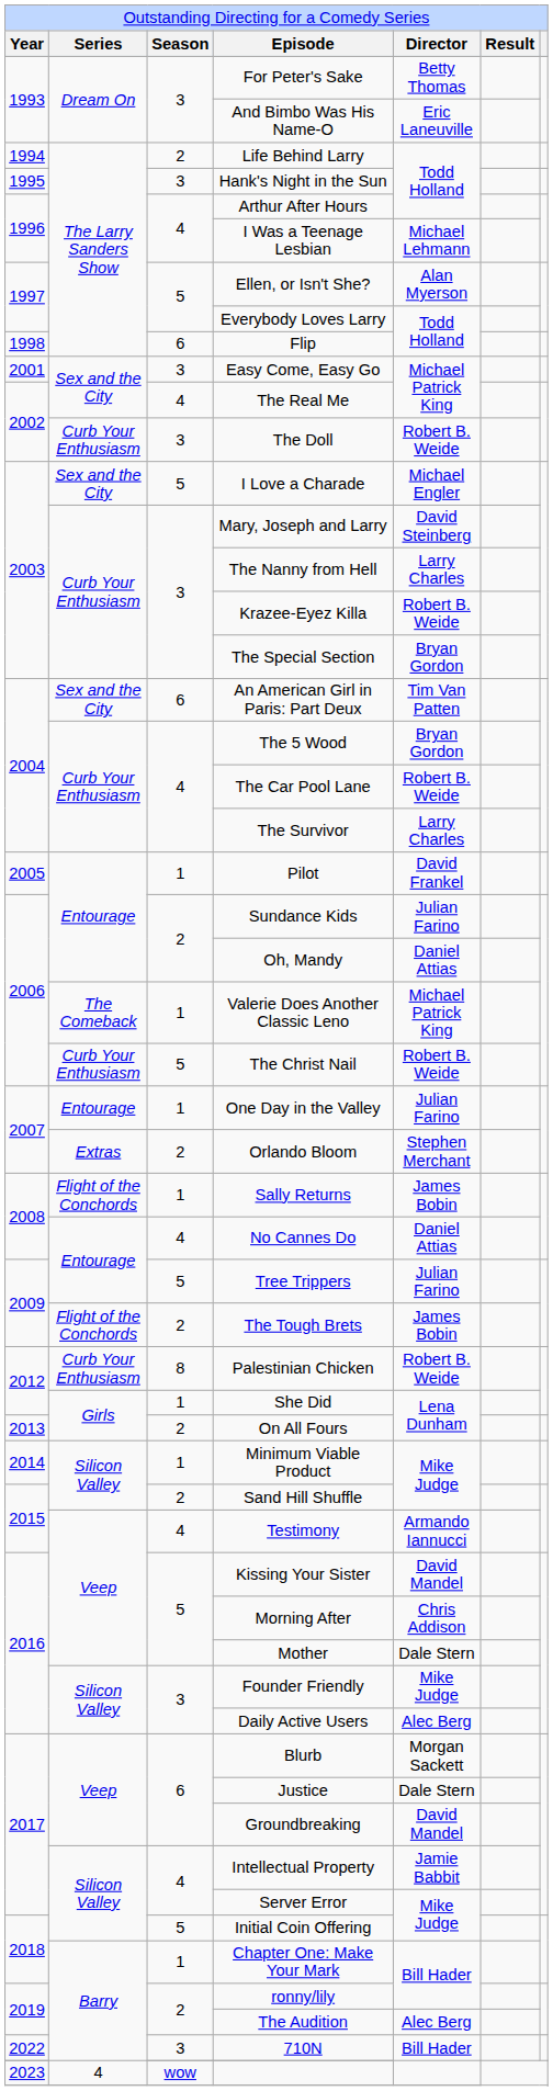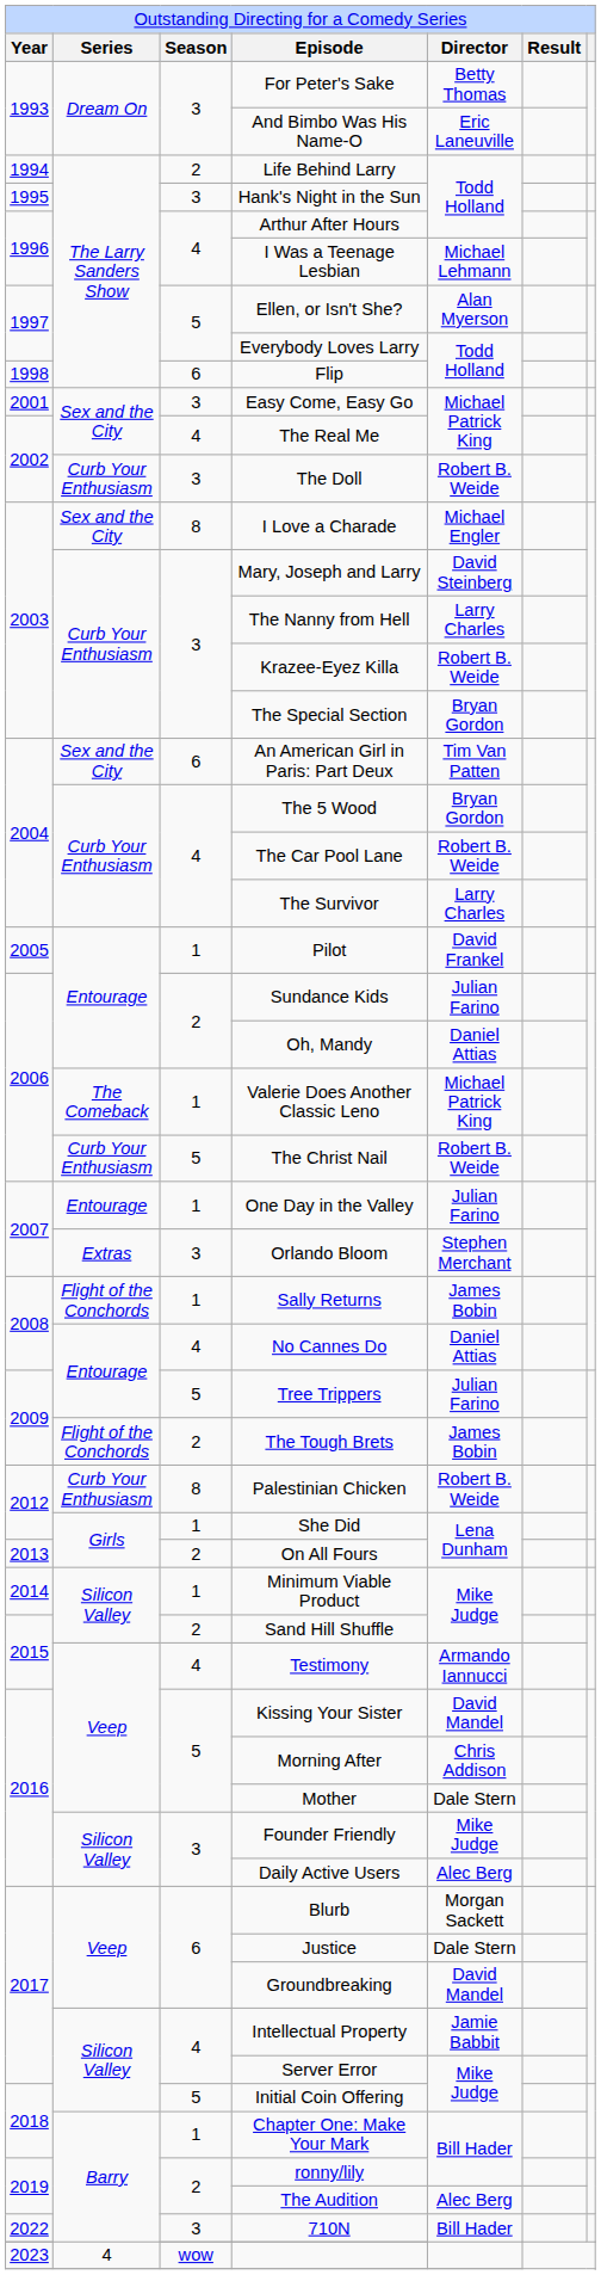 <table class="wikitable plainrowheaders" style="text-align: center; font-size: 90%" width=55%>
 <tr ---- bgcolor="#bfd7ff">
 <td colspan=7 align=center><a href='#'>Outstanding Directing for a Comedy Series</a></td>
 </tr>
 <tr ---- bgcolor="#bfd7ff">
 <th scope="col" style="width:1%;">Year</th>
 <th scope="col" style="width:12%;">Series</th>
 <th scope="col" style="width:1%;">Season</th>
 <th scope="col" style="width:30%;">Episode</th>
 <th scope="col" style="width:12%;">Director</th>
 <th scope="col" style="width:5%;">Result</th>
 <th scope="col" style="width:1%;"></th>
 </tr>
 <tr>
 <td rowspan="2"><a href='#'>1993</a></td>
 <td rowspan="2"><em><a href='#'>Dream On</a></em></td>
 <td rowspan="2">3</td>
 <td>For Peter's Sake</td>
 <td><a href='#'>Betty Thomas</a></td>
 <td></td>
 <td rowspan="2"></td>
 </tr>
 <tr>
 <td>And Bimbo Was His Name-O</td>
 <td><a href='#'>Eric Laneuville</a></td>
 <td></td>
 </tr>
 <tr>
 <td><a href='#'>1994</a></td>
 <td rowspan="7"><em><a href='#'>The Larry Sanders Show</a></em></td>
 <td>2</td>
 <td>Life Behind Larry</td>
 <td rowspan="3"><a href='#'>Todd Holland</a></td>
 <td></td>
 <td></td>
 </tr>
 <tr>
 <td><a href='#'>1995</a></td>
 <td>3</td>
 <td>Hank's Night in the Sun</td>
 <td></td>
 <td></td>
 </tr>
 <tr>
 <td rowspan="2"><a href='#'>1996</a></td>
 <td rowspan="2">4</td>
 <td>Arthur After Hours</td>
 <td></td>
 <td rowspan="2"></td>
 </tr>
 <tr>
 <td>I Was a Teenage Lesbian</td>
 <td><a href='#'>Michael Lehmann</a></td>
 <td></td>
 </tr>
 <tr>
 <td rowspan="2"><a href='#'>1997</a></td>
 <td rowspan="2">5</td>
 <td>Ellen, or Isn't She?</td>
 <td><a href='#'>Alan Myerson</a></td>
 <td></td>
 <td rowspan="2"></td>
 </tr>
 <tr>
 <td>Everybody Loves Larry</td>
 <td rowspan="2"><a href='#'>Todd Holland</a></td>
 <td></td>
 </tr>
 <tr>
 <td><a href='#'>1998</a></td>
 <td>6</td>
 <td>Flip</td>
 <td></td>
 <td></td>
 </tr>
 <tr>
 <td><a href='#'>2001</a></td>
 <td rowspan="2"><em><a href='#'>Sex and the City</a></em></td>
 <td>3</td>
 <td>Easy Come, Easy Go</td>
 <td rowspan="2"><a href='#'>Michael Patrick King</a></td>
 <td></td>
 <td></td>
 </tr>
 <tr>
 <td rowspan="2"><a href='#'>2002</a></td>
 <td>4</td>
 <td>The Real Me</td>
 <td></td>
 <td rowspan="2"></td>
 </tr>
 <tr>
 <td><em><a href='#'>Curb Your Enthusiasm</a></em></td>
 <td>3</td>
 <td>The Doll</td>
 <td><a href='#'>Robert B. Weide</a></td>
 <td></td>
 </tr>
 <tr>
 <td rowspan="5"><a href='#'>2003</a></td>
 <td><em><a href='#'>Sex and the City</a></em></td>
-<td>5</td>
+<td>8</td>
 <td>I Love a Charade</td>
 <td><a href='#'>Michael Engler</a></td>
 <td></td>
 <td rowspan="5"></td>
 </tr>
 <tr>
 <td rowspan="4"><em><a href='#'>Curb Your Enthusiasm</a></em></td>
 <td rowspan="4">3</td>
 <td>Mary, Joseph and Larry</td>
 <td><a href='#'>David Steinberg</a></td>
 <td></td>
 </tr>
 <tr>
 <td>The Nanny from Hell</td>
 <td><a href='#'>Larry Charles</a></td>
 <td></td>
 </tr>
 <tr>
 <td>Krazee-Eyez Killa</td>
 <td><a href='#'>Robert B. Weide</a></td>
 <td></td>
 </tr>
 <tr>
 <td>The Special Section</td>
 <td><a href='#'>Bryan Gordon</a></td>
 <td></td>
 </tr>
 <tr>
 <td rowspan="4"><a href='#'>2004</a></td>
 <td><em><a href='#'>Sex and the City</a></em></td>
 <td>6</td>
 <td>An American Girl in Paris: Part Deux</td>
 <td><a href='#'>Tim Van Patten</a></td>
 <td></td>
 <td rowspan="4"></td>
 </tr>
 <tr>
 <td rowspan="3"><em><a href='#'>Curb Your Enthusiasm</a></em></td>
 <td rowspan="3">4</td>
 <td>The 5 Wood</td>
 <td><a href='#'>Bryan Gordon</a></td>
 <td></td>
 </tr>
 <tr>
 <td>The Car Pool Lane</td>
 <td><a href='#'>Robert B. Weide</a></td>
 <td></td>
 </tr>
 <tr>
 <td>The Survivor</td>
 <td><a href='#'>Larry Charles</a></td>
 <td></td>
 </tr>
 <tr>
 <td><a href='#'>2005</a></td>
 <td rowspan="3"><em><a href='#'>Entourage</a></em></td>
 <td>1</td>
 <td>Pilot</td>
 <td><a href='#'>David Frankel</a></td>
 <td></td>
 <td></td>
 </tr>
 <tr>
 <td rowspan="4"><a href='#'>2006</a></td>
 <td rowspan="2">2</td>
 <td>Sundance Kids</td>
 <td><a href='#'>Julian Farino</a></td>
 <td></td>
 <td rowspan="4"></td>
 </tr>
 <tr>
 <td>Oh, Mandy</td>
 <td><a href='#'>Daniel Attias</a></td>
 <td></td>
 </tr>
 <tr>
 <td><em><a href='#'>The Comeback</a></em></td>
 <td>1</td>
 <td>Valerie Does Another Classic Leno</td>
 <td><a href='#'>Michael Patrick King</a></td>
 <td></td>
 </tr>
 <tr>
 <td><em><a href='#'>Curb Your Enthusiasm</a></em></td>
 <td>5</td>
 <td>The Christ Nail</td>
 <td><a href='#'>Robert B. Weide</a></td>
 <td></td>
 </tr>
 <tr>
 <td rowspan="2"><a href='#'>2007</a></td>
 <td><em><a href='#'>Entourage</a></em></td>
 <td>1</td>
 <td>One Day in the Valley</td>
 <td><a href='#'>Julian Farino</a></td>
 <td></td>
 <td rowspan="2"></td>
 </tr>
 <tr>
 <td><em><a href='#'>Extras</a></em></td>
-<td>2</td>
+<td>3</td>
 <td>Orlando Bloom</td>
 <td><a href='#'>Stephen Merchant</a></td>
 <td></td>
 </tr>
 <tr>
 <td rowspan="2"><a href='#'>2008</a></td>
 <td><em><a href='#'>Flight of the Conchords</a></em></td>
 <td>1</td>
 <td><a href='#'>Sally Returns</a></td>
 <td><a href='#'>James Bobin</a></td>
 <td></td>
 <td rowspan="2"></td>
 </tr>
 <tr>
 <td rowspan="2"><em><a href='#'>Entourage</a></em></td>
 <td>4</td>
 <td><a href='#'>No Cannes Do</a></td>
 <td><a href='#'>Daniel Attias</a></td>
 <td></td>
 </tr>
 <tr>
 <td rowspan="2"><a href='#'>2009</a></td>
 <td>5</td>
 <td><a href='#'>Tree Trippers</a></td>
 <td><a href='#'>Julian Farino</a></td>
 <td></td>
 <td rowspan="2"></td>
 </tr>
 <tr>
 <td><em><a href='#'>Flight of the Conchords</a></em></td>
 <td>2</td>
 <td><a href='#'>The Tough Brets</a></td>
 <td><a href='#'>James Bobin</a></td>
 <td></td>
 </tr>
 <tr>
 <td rowspan="2"><a href='#'>2012</a></td>
 <td><em><a href='#'>Curb Your Enthusiasm</a></em></td>
 <td>8</td>
 <td>Palestinian Chicken</td>
 <td><a href='#'>Robert B. Weide</a></td>
 <td></td>
 <td rowspan="2"></td>
 </tr>
 <tr>
 <td rowspan="2"><em><a href='#'>Girls</a></em></td>
 <td>1</td>
 <td>She Did</td>
 <td rowspan="2"><a href='#'>Lena Dunham</a></td>
 <td></td>
 </tr>
 <tr>
 <td><a href='#'>2013</a></td>
 <td>2</td>
 <td>On All Fours</td>
 <td></td>
 <td></td>
 </tr>
 <tr>
 <td><a href='#'>2014</a></td>
 <td rowspan="2"><em><a href='#'>Silicon Valley</a></em></td>
 <td>1</td>
 <td>Minimum Viable Product</td>
 <td rowspan="2"><a href='#'>Mike Judge</a></td>
 <td></td>
 <td></td>
 </tr>
 <tr>
 <td rowspan="2"><a href='#'>2015</a></td>
 <td>2</td>
 <td>Sand Hill Shuffle</td>
 <td></td>
 <td rowspan="2"></td>
 </tr>
 <tr>
 <td rowspan="4"><em><a href='#'>Veep</a></em></td>
 <td>4</td>
 <td><a href='#'>Testimony</a></td>
 <td><a href='#'>Armando Iannucci</a></td>
 <td></td>
 </tr>
 <tr>
 <td rowspan="5"><a href='#'>2016</a></td>
 <td rowspan="3">5</td>
 <td>Kissing Your Sister</td>
 <td><a href='#'>David Mandel</a></td>
 <td></td>
 <td rowspan="5"></td>
 </tr>
 <tr>
 <td>Morning After</td>
 <td><a href='#'>Chris Addison</a></td>
 <td></td>
 </tr>
 <tr>
 <td>Mother</td>
 <td>Dale Stern</td>
 <td></td>
 </tr>
 <tr>
 <td rowspan="2"><em><a href='#'>Silicon Valley</a></em></td>
 <td rowspan="2">3</td>
 <td>Founder Friendly</td>
 <td><a href='#'>Mike Judge</a></td>
 <td></td>
 </tr>
 <tr>
 <td>Daily Active Users</td>
 <td><a href='#'>Alec Berg</a></td>
 <td></td>
 </tr>
 <tr>
 <td rowspan="5"><a href='#'>2017</a></td>
 <td rowspan="3"><em><a href='#'>Veep</a></em></td>
 <td rowspan="3">6</td>
 <td>Blurb</td>
 <td>Morgan Sackett</td>
 <td></td>
 <td rowspan="5"></td>
 </tr>
 <tr>
 <td>Justice</td>
 <td>Dale Stern</td>
 <td></td>
 </tr>
 <tr>
 <td>Groundbreaking</td>
 <td><a href='#'>David Mandel</a></td>
 <td></td>
 </tr>
 <tr>
 <td rowspan="3"><em><a href='#'>Silicon Valley</a></em></td>
 <td rowspan="2">4</td>
 <td>Intellectual Property</td>
 <td><a href='#'>Jamie Babbit</a></td>
 <td></td>
 </tr>
 <tr>
 <td>Server Error</td>
 <td rowspan="2"><a href='#'>Mike Judge</a></td>
 <td></td>
 </tr>
 <tr>
 <td rowspan="2"><a href='#'>2018</a></td>
 <td>5</td>
 <td>Initial Coin Offering</td>
 <td></td>
 <td rowspan="2"></td>
 </tr>
 <tr>
 <td rowspan="5"><em><a href='#'>Barry</a></em></td>
 <td>1</td>
 <td><a href='#'>Chapter One: Make Your Mark</a></td>
 <td rowspan="2"><a href='#'>Bill Hader</a></td>
 <td></td>
 </tr>
 <tr>
 <td rowspan="2"><a href='#'>2019</a></td>
 <td rowspan="2">2</td>
 <td><a href='#'>ronny/lily</a></td>
 <td></td>
 <td rowspan="2"></td>
 </tr>
 <tr>
 <td><a href='#'>The Audition</a></td>
 <td><a href='#'>Alec Berg</a></td>
 <td></td>
 </tr>
 <tr>
 <td><a href='#'>2022</a></td>
 <td>3</td>
 <td><a href='#'>710N</a></td>
 <td rowspan="2"><a href='#'>Bill Hader</a></td>
 <td></td>
 <td></td>
 </tr>
 <tr>
 </tr>
 <tr>
 <td><a href='#'>2023</a></td>
 <td>4</td>
 <td><a href='#'>wow</a></td>
 <td></td>
 <td></td>
 </tr>
 <tr>
 </tr>
 </table>
